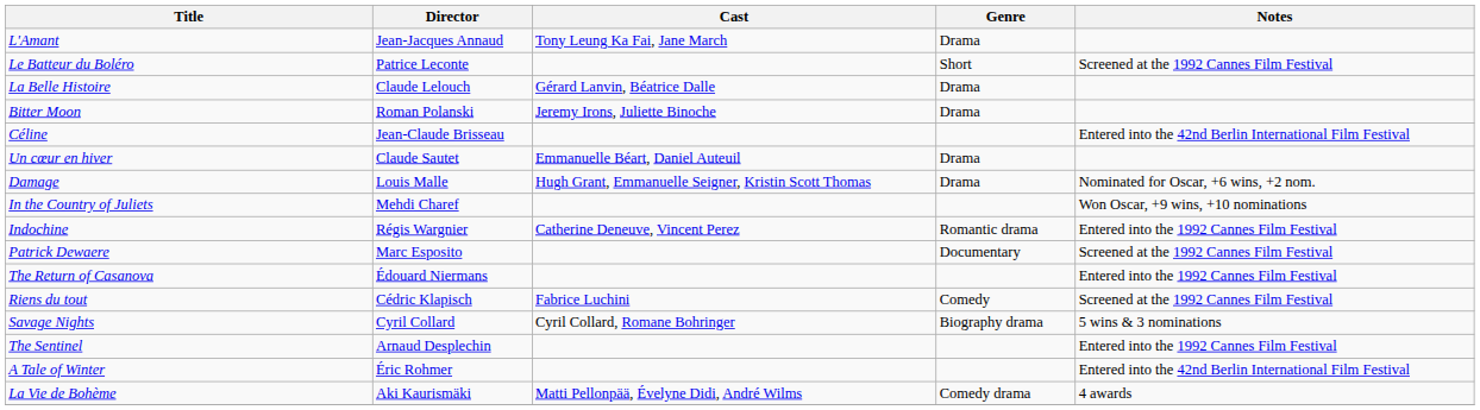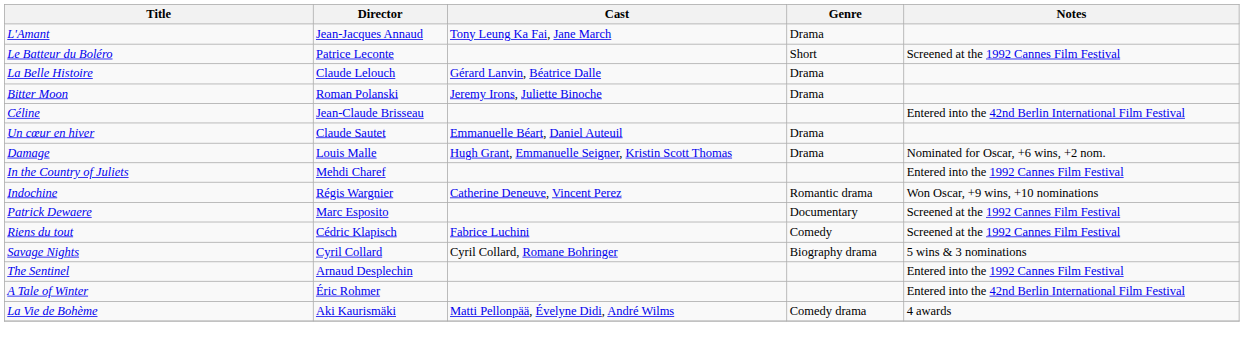 <table class="wikitable sortable" width="100%">
 <tr>
 <th style="width: 25%;">Title</th>
 <th>Director</th>
 <th>Cast</th>
 <th>Genre</th>
 <th>Notes</th>
 </tr>
 <tr>
 <td><em><a href='#'>L'Amant</a></em></td>
 <td><a href='#'>Jean-Jacques Annaud</a></td>
 <td><a href='#'>Tony Leung Ka Fai</a>, <a href='#'>Jane March</a></td>
 <td>Drama</td>
 <td></td>
 </tr>
 <tr>
 <td><em><a href='#'>Le Batteur du Boléro</a></em></td>
 <td><a href='#'>Patrice Leconte</a></td>
 <td></td>
 <td>Short</td>
 <td>Screened at the <a href='#'>1992 Cannes Film Festival</a></td>
 </tr>
 <tr>
 <td><em><a href='#'>La Belle Histoire</a></em>  </td>
 <td><a href='#'>Claude Lelouch</a></td>
 <td><a href='#'>Gérard Lanvin</a>, <a href='#'>Béatrice Dalle</a></td>
 <td>Drama</td>
 <td></td>
 </tr>
 <tr>
 <td><em><a href='#'>Bitter Moon</a></em></td>
 <td><a href='#'>Roman Polanski</a></td>
 <td><a href='#'>Jeremy Irons</a>, <a href='#'>Juliette Binoche</a></td>
 <td>Drama</td>
 <td></td>
 </tr>
 <tr>
 <td><em><a href='#'>Céline</a></em></td>
 <td><a href='#'>Jean-Claude Brisseau</a></td>
 <td></td>
 <td></td>
 <td>Entered into the <a href='#'>42nd Berlin International Film Festival</a></td>
 </tr>
 <tr>
 <td><em><a href='#'>Un cœur en hiver</a></em></td>
 <td><a href='#'>Claude Sautet</a></td>
 <td><a href='#'>Emmanuelle Béart</a>, <a href='#'>Daniel Auteuil</a></td>
 <td>Drama</td>
 <td></td>
 </tr>
 <tr>
 <td><em><a href='#'>Damage</a></em></td>
 <td><a href='#'>Louis Malle</a></td>
 <td><a href='#'>Hugh Grant</a>, <a href='#'>Emmanuelle Seigner</a>, <a href='#'>Kristin Scott Thomas</a></td>
 <td>Drama</td>
 <td>Nominated for Oscar, +6 wins, +2 nom.</td>
 </tr>
 <tr>
 <td><em><a href='#'>In the Country of Juliets</a></em></td>
 <td><a href='#'>Mehdi Charef</a></td>
 <td></td>
 <td></td>
-<td>Won Oscar, +9 wins, +10 nominations</td>
+<td>Entered into the <a href='#'>1992 Cannes Film Festival</a></td>
 </tr>
 <tr>
 <td><em><a href='#'>Indochine</a></em></td>
 <td><a href='#'>Régis Wargnier</a></td>
 <td><a href='#'>Catherine Deneuve</a>, <a href='#'>Vincent Perez</a>  </td>
 <td>Romantic drama</td>
-<td>Entered into the <a href='#'>1992 Cannes Film Festival</a></td>
+<td>Won Oscar, +9 wins, +10 nominations</td>
 </tr>
 <tr>
 <td><em><a href='#'>Patrick Dewaere</a></em></td>
 <td><a href='#'>Marc Esposito</a></td>
 <td></td>
 <td>Documentary</td>
 <td>Screened at the <a href='#'>1992 Cannes Film Festival</a></td>
-</tr>
-<tr>
-<td><em><a href='#'>The Return of Casanova</a></em></td>
-<td><a href='#'>Édouard Niermans</a></td>
-<td></td>
-<td></td>
-<td>Entered into the <a href='#'>1992 Cannes Film Festival</a></td>
 </tr>
 <tr>
 <td><em><a href='#'>Riens du tout</a></em></td>
 <td><a href='#'>Cédric Klapisch</a>  </td>
 <td><a href='#'>Fabrice Luchini</a></td>
 <td>Comedy</td>
 <td>Screened at the <a href='#'>1992 Cannes Film Festival</a></td>
 </tr>
 <tr>
 <td><em><a href='#'>Savage Nights</a></em></td>
 <td><a href='#'>Cyril Collard</a></td>
 <td>Cyril Collard, <a href='#'>Romane Bohringer</a></td>
 <td>Biography drama  </td>
 <td>5 wins & 3 nominations</td>
 </tr>
 <tr>
 <td><em><a href='#'>The Sentinel</a></em></td>
 <td><a href='#'>Arnaud Desplechin</a></td>
 <td></td>
 <td></td>
 <td>Entered into the <a href='#'>1992 Cannes Film Festival</a></td>
 </tr>
 <tr>
 <td><em><a href='#'>A Tale of Winter</a></em></td>
 <td><a href='#'>Éric Rohmer</a></td>
 <td></td>
 <td></td>
 <td>Entered into the <a href='#'>42nd Berlin International Film Festival</a></td>
 </tr>
 <tr>
 <td><em><a href='#'>La Vie de Bohème</a></em></td>
 <td><a href='#'>Aki Kaurismäki</a></td>
 <td><a href='#'>Matti Pellonpää</a>, <a href='#'>Évelyne Didi</a>, <a href='#'>André Wilms</a></td>
 <td>Comedy drama</td>
 <td>4 awards</td>
 </tr>
 <tr>
 </tr>
 </table>
